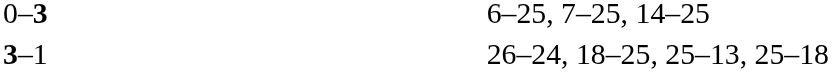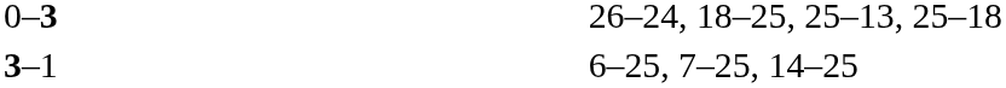 <table>
 <tr>
 <th width=200></th>
 <th width=80></th>
 <th width=200></th>
 <th width=220></th>
 </tr>
 <tr>
 <td align=right></td>
 <td align=center>0–<strong>3</strong></td>
 <td><strong></strong></td>
-<td>6–25, 7–25, 14–25</td>
+<td>26–24, 18–25, 25–13, 25–18</td>
 </tr>
 <tr>
 <td align=right><strong></strong></td>
 <td align=center><strong>3</strong>–1</td>
 <td></td>
-<td>26–24, 18–25, 25–13, 25–18</td>
+<td>6–25, 7–25, 14–25</td>
 </tr>
 </table>
